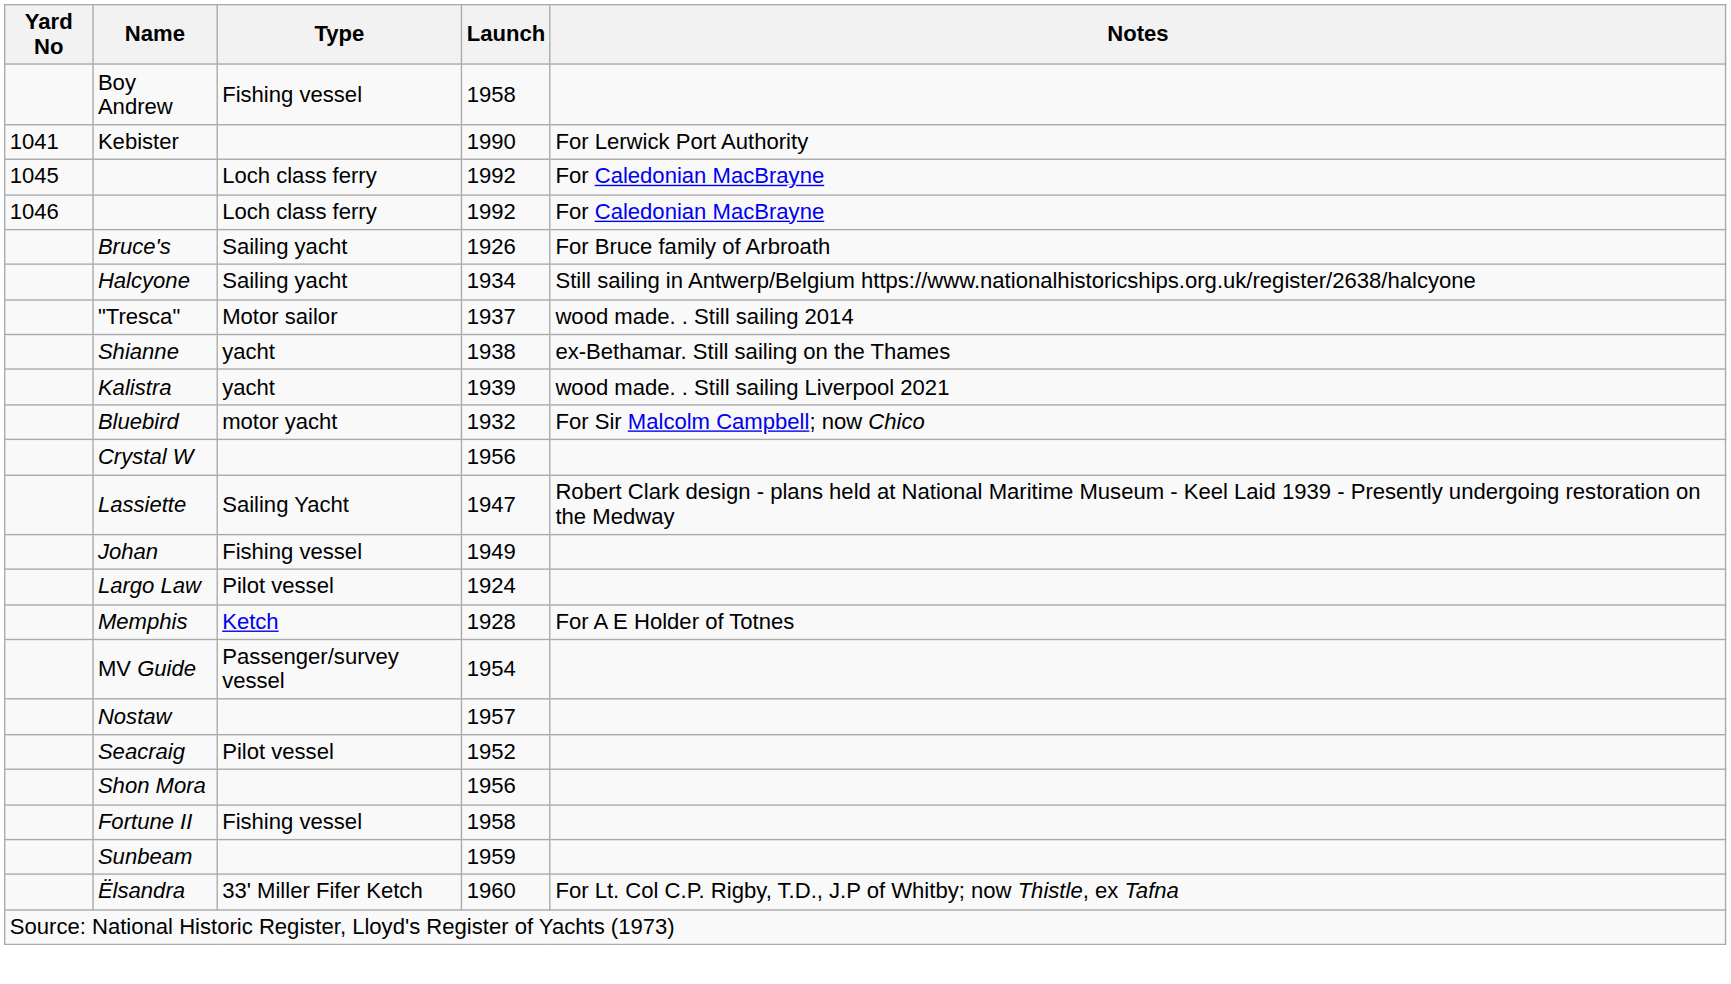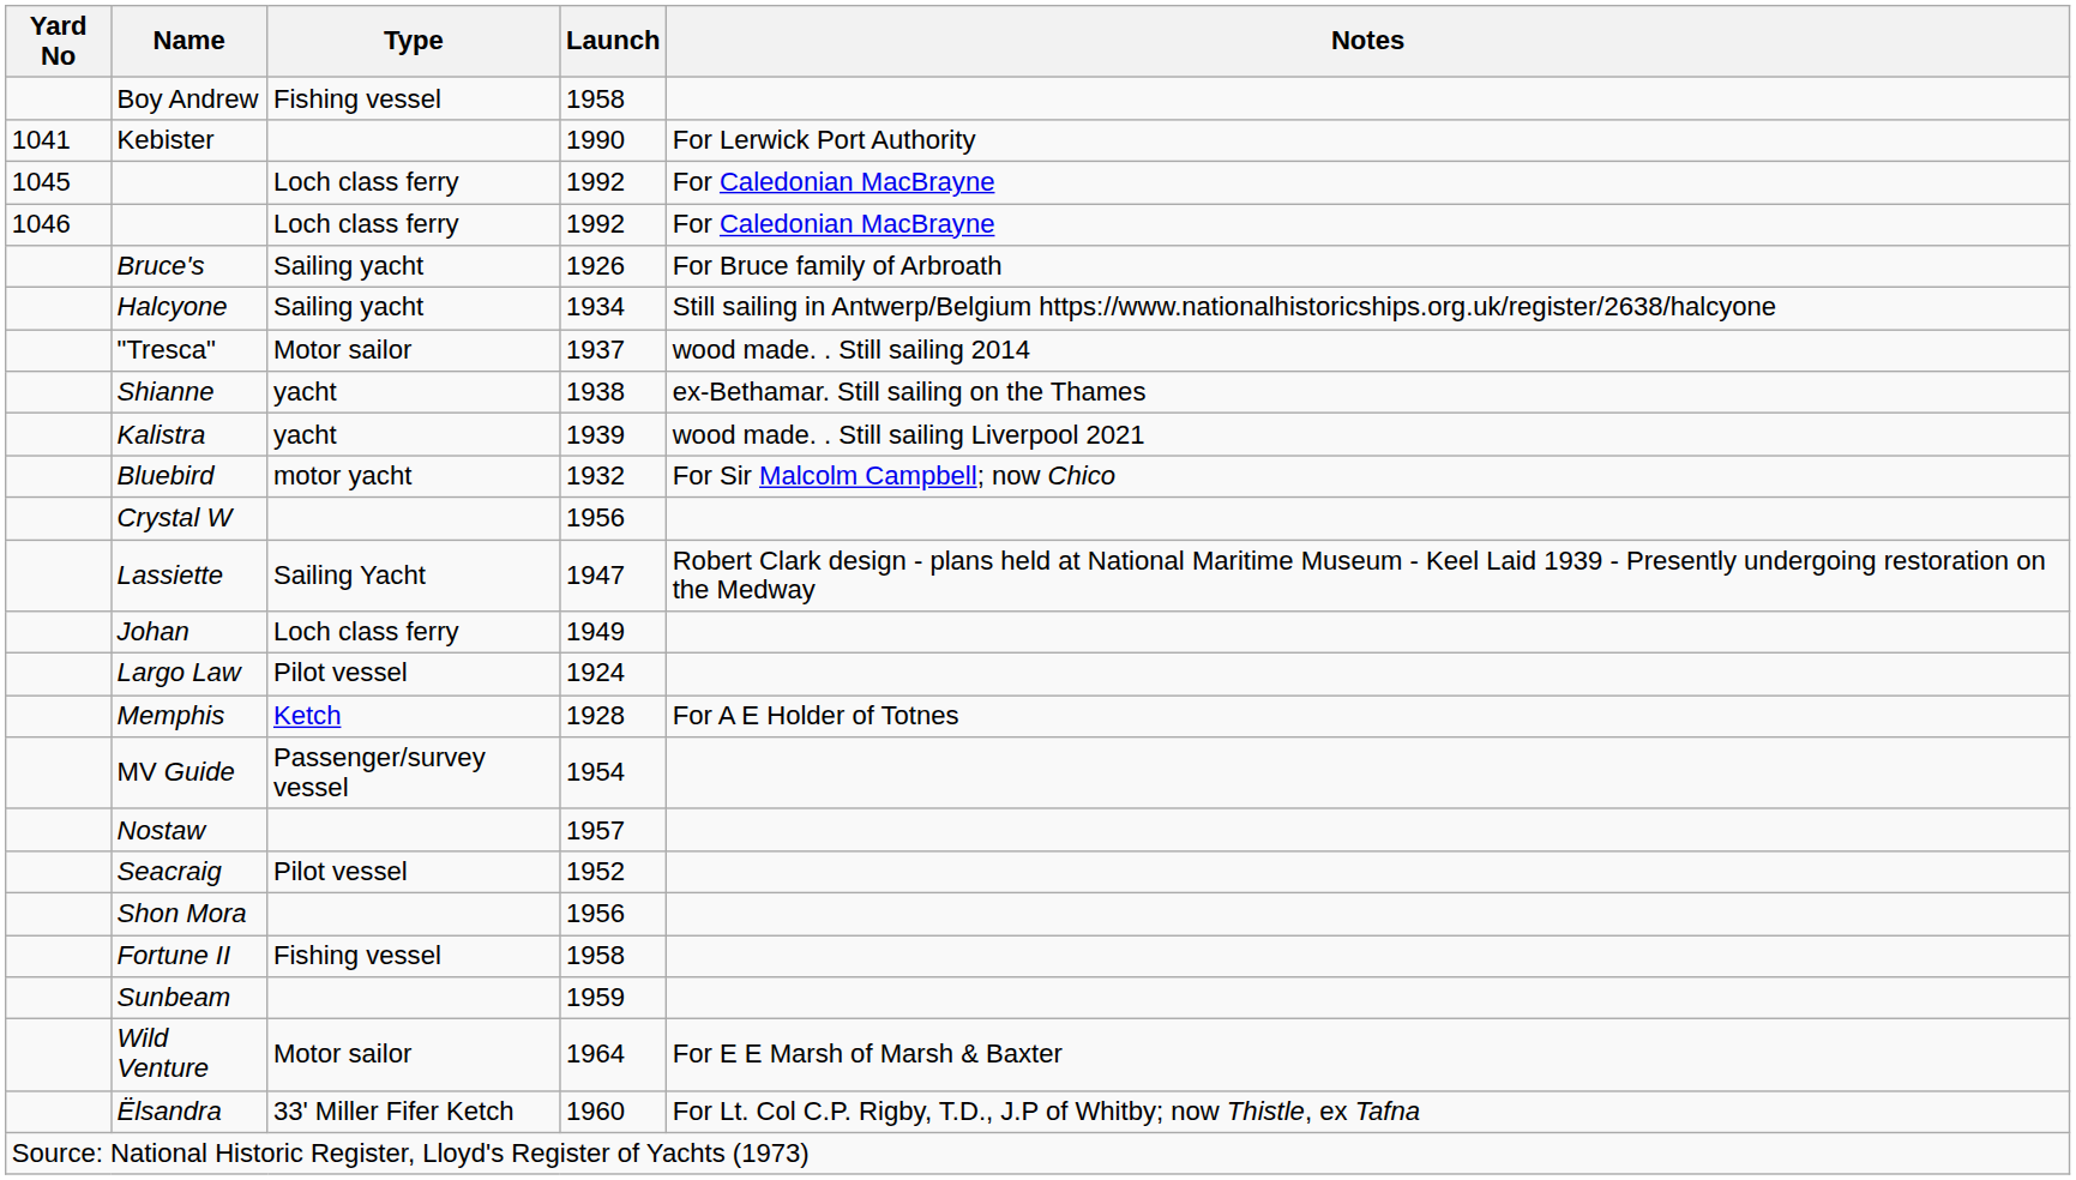 <table class="wikitable sortable">
 <tr>
 <th>Yard No</th>
 <th>Name</th>
 <th>Type</th>
 <th>Launch</th>
 <th class="unsortable">Notes</th>
 </tr>
 <tr>
 <td></td>
 <td>Boy Andrew</td>
 <td>Fishing vessel</td>
 <td>1958</td>
 <td></td>
 </tr>
 <tr>
 <td>1041</td>
 <td>Kebister</td>
 <td></td>
 <td>1990</td>
 <td>For  Lerwick Port Authority</td>
 </tr>
 <tr>
 <td>1045</td>
 <td></td>
 <td>Loch class ferry</td>
 <td>1992</td>
 <td>For <a href='#'>Caledonian MacBrayne</a></td>
 </tr>
 <tr>
 <td>1046</td>
 <td></td>
 <td>Loch class ferry</td>
 <td>1992</td>
 <td>For <a href='#'>Caledonian MacBrayne</a></td>
 </tr>
 <tr>
 <td></td>
 <td><em>Bruce's</em></td>
 <td>Sailing yacht</td>
 <td>1926</td>
 <td>For Bruce family of Arbroath</td>
 </tr>
 <tr>
 <td></td>
 <td><em>Halcyone</em></td>
 <td>Sailing yacht</td>
 <td>1934</td>
 <td>Still sailing in Antwerp/Belgium https://www.nationalhistoricships.org.uk/register/2638/halcyone</td>
 </tr>
 <tr>
 <td></td>
 <td>"Tresca"</td>
 <td>Motor sailor</td>
 <td>1937</td>
 <td>wood made. . Still sailing 2014</td>
 </tr>
 <tr>
 <td></td>
 <td><em>Shianne</em></td>
 <td>yacht</td>
 <td>1938</td>
 <td>ex-Bethamar. Still sailing on the Thames</td>
 </tr>
 <tr>
 <td></td>
 <td><em>Kalistra</em></td>
 <td>yacht</td>
 <td>1939</td>
 <td>wood made. . Still sailing Liverpool 2021</td>
 </tr>
 <tr>
 <td></td>
 <td><em>Bluebird</em></td>
 <td>motor yacht</td>
 <td>1932</td>
 <td>For Sir <a href='#'>Malcolm Campbell</a>; now <em>Chico</em></td>
 </tr>
 <tr>
 <td></td>
 <td><em>Crystal W</em></td>
 <td></td>
 <td>1956</td>
 <td></td>
 </tr>
 <tr>
 <td></td>
 <td><em>Lassiette</em></td>
 <td>Sailing Yacht</td>
 <td>1947</td>
 <td>Robert Clark design - plans held at National Maritime Museum - Keel Laid 1939 - Presently undergoing restoration on the Medway</td>
 </tr>
 <tr>
 <td></td>
 <td><em>Johan</em></td>
-<td>Fishing vessel</td>
+<td>Loch class ferry</td>
 <td>1949</td>
 <td></td>
 </tr>
 <tr>
 <td></td>
 <td><em>Largo Law</em></td>
 <td>Pilot vessel</td>
 <td>1924</td>
 <td></td>
 </tr>
 <tr>
 <td></td>
 <td><em>Memphis</em></td>
 <td><a href='#'>Ketch</a></td>
 <td>1928</td>
 <td>For A E Holder of Totnes</td>
 </tr>
 <tr>
 <td></td>
 <td>MV <em>Guide</em></td>
 <td>Passenger/survey vessel</td>
 <td>1954</td>
 <td></td>
 </tr>
 <tr>
 <td></td>
 <td><em>Nostaw</em></td>
 <td></td>
 <td>1957</td>
 <td></td>
 </tr>
 <tr>
 <td></td>
 <td><em>Seacraig</em></td>
 <td>Pilot vessel</td>
 <td>1952</td>
 <td></td>
 </tr>
 <tr>
 <td></td>
 <td><em>Shon Mora</em></td>
 <td></td>
 <td>1956</td>
 <td></td>
 </tr>
 <tr>
 <td></td>
 <td><em>Fortune II</em></td>
 <td>Fishing vessel</td>
 <td>1958</td>
 <td></td>
 </tr>
 <tr>
 <td></td>
 <td><em>Sunbeam</em></td>
 <td></td>
 <td>1959</td>
 <td></td>
 </tr>
 <tr>
 <td></td>
+<td><em>Wild Venture</em></td>
+<td>Motor sailor</td>
+<td>1964</td>
+<td>For E E Marsh of Marsh & Baxter</td>
+</tr>
+<tr>
+<td></td>
 <td><em>Ëlsandra</em></td>
 <td>33' Miller Fifer Ketch</td>
 <td>1960</td>
 <td>For Lt. Col C.P. Rigby, T.D., J.P of Whitby; now <em>Thistle</em>, ex <em>Tafna</em></td>
 </tr>
 <tr "St Hilda"        54' Sail Training Vessel 1971 For South Tyneside Nautical College>
 <td colspan=5>Source: National Historic Register, Lloyd's Register of Yachts (1973)</td>
 </tr>
 </table>
